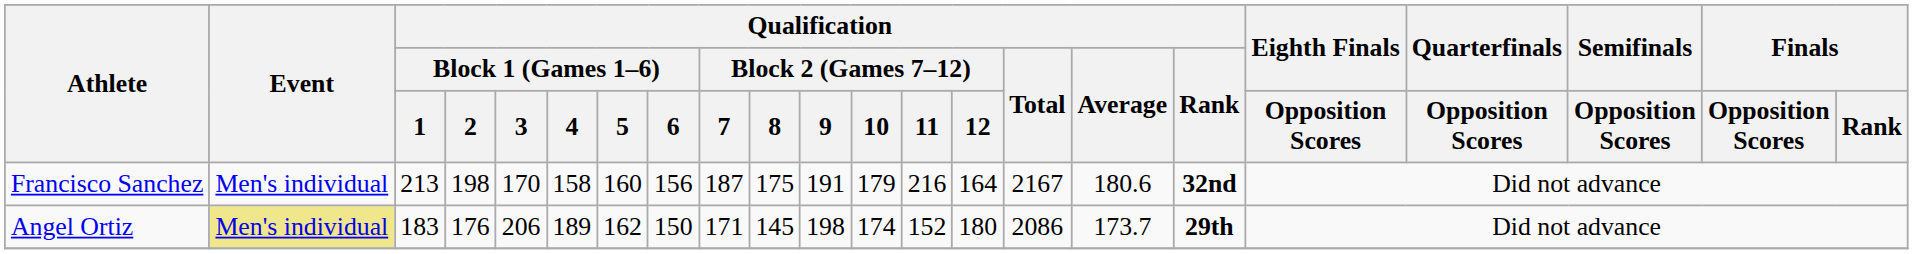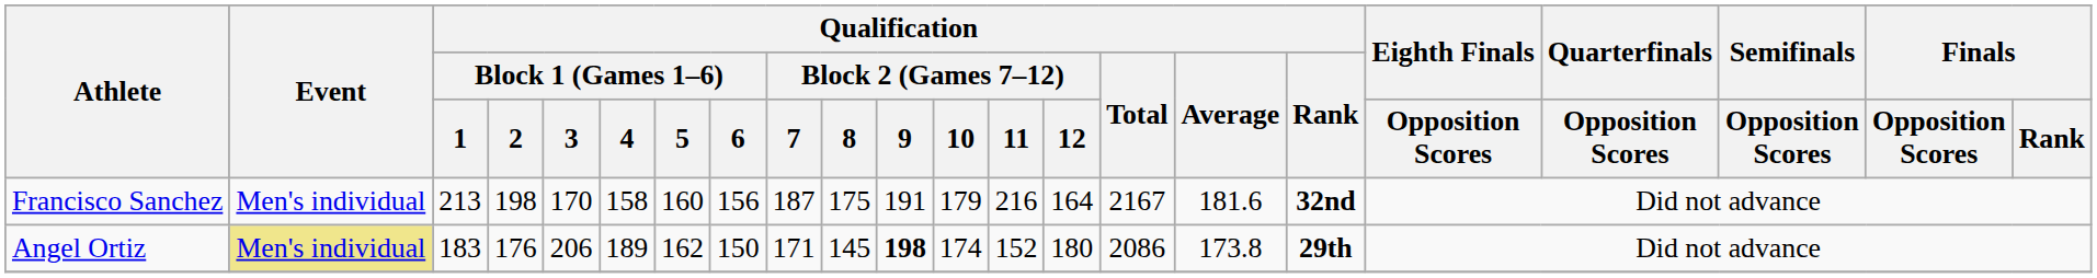 <table class="wikitable" border="1" style="font-size:90%">
 <tr>
 <th rowspan=3>Athlete</th>
 <th rowspan=3>Event</th>
 <th colspan=15>Qualification</th>
 <th rowspan=2>Eighth Finals</th>
 <th rowspan=2>Quarterfinals</th>
 <th rowspan=2>Semifinals</th>
 <th rowspan=2 colspan=2>Finals</th>
 </tr>
 <tr>
 <th colspan=6>Block 1 (Games 1–6)</th>
 <th colspan=6>Block 2 (Games 7–12)</th>
 <th rowspan=2>Total</th>
 <th rowspan=2>Average</th>
 <th rowspan=2>Rank</th>
 </tr>
 <tr>
 <th>1</th>
 <th>2</th>
 <th>3</th>
 <th>4</th>
 <th>5</th>
 <th>6</th>
 <th>7</th>
 <th>8</th>
 <th>9</th>
 <th>10</th>
 <th>11</th>
 <th>12</th>
 <th>Opposition<br>Scores</th>
 <th>Opposition<br>Scores</th>
 <th>Opposition<br>Scores</th>
 <th>Opposition<br>Scores</th>
 <th>Rank</th>
 </tr>
 <tr>
 <td><a href='#'>Francisco Sanchez</a></td>
 <td><a href='#'>Men's individual</a><br></td>
 <td align=center>213</td>
 <td align=center>198</td>
 <td align=center>170</td>
 <td align=center>158</td>
 <td align=center>160</td>
 <td align=center>156</td>
 <td align=center>187</td>
 <td align=center>175</td>
 <td align=center>191</td>
 <td align=center>179</td>
 <td align=center>216</td>
 <td align=center>164</td>
 <td align=center>2167</td>
-<td align=center>180.6</td>
+<td align=center>181.6</td>
 <td align=center><strong>32nd</strong></td>
 <td align=center colspan="7">Did not advance</td>
 </tr>
 <tr>
 <td><a href='#'>Angel Ortiz</a></td>
 <td style="background: khaki;"><a href='#'>Men's individual</a><br></td>
 <td align=center>183</td>
 <td align=center>176</td>
 <td align=center>206</td>
 <td align=center>189</td>
 <td align=center>162</td>
 <td align=center>150</td>
 <td align=center>171</td>
 <td align=center>145</td>
-<td align=center>198</td>
+<td align=center><strong>198</strong></td>
 <td align=center>174</td>
 <td align=center>152</td>
 <td align=center>180</td>
 <td align=center>2086</td>
-<td align=center>173.7</td>
+<td align=center>173.8</td>
 <td align=center><strong>29th</strong></td>
 <td align=center colspan="7">Did not advance</td>
 </tr>
 <tr>
 </tr>
 </table>
